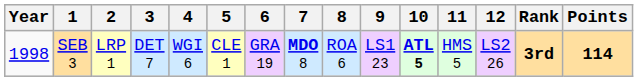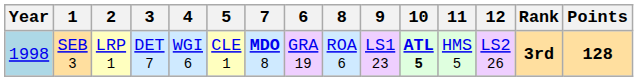 <table class="wikitable" style="text-align:center; font-size:85%">
 <tr>
 <th>Year</th>
 <th>1</th>
 <th>2</th>
 <th>3</th>
 <th>4</th>
 <th>5</th>
+<th>7</th>
 <th>6</th>
-<th>7</th>
 <th>8</th>
 <th>9</th>
 <th>10</th>
 <th>11</th>
 <th>12</th>
 <th>Rank</th>
 <th>Points</th>
 </tr>
 <tr>
-<td><a href='#'>1998</a></td>
+<td style="background: lightblue;"><a href='#'>1998</a></td>
 <td style="background:#ffdf9f;"><a href='#'>SEB</a><br><small>3</small></td>
 <td style="background:#ffffbf;"><a href='#'>LRP</a><br><small>1</small></td>
 <td style="background:#CFEAFF;"><a href='#'>DET</a><br><small>7</small></td>
 <td style="background:#CFEAFF;"><a href='#'>WGI</a><br><small>6</small></td>
 <td style="background:#ffffbf;"><a href='#'>CLE</a><br><small>1</small></td>
+<td style="background:#CFEAFF;"><strong><a href='#'>MDO</a></strong><br><small>8</small></td>
 <td style="background:#EFCFFF;"><a href='#'>GRA</a><br><small>19</small></td>
-<td style="background:#CFEAFF;"><strong><a href='#'>MDO</a></strong><br><small>8</small></td>
 <td style="background:#CFEAFF;"><a href='#'>ROA</a><br><small>6</small></td>
 <td style="background:#EFCFFF;"><a href='#'>LS1</a><br><small>23</small></td>
 <td style="background:#DFFFDF;"><strong><a href='#'>ATL</a><br><small>5</small></strong></td>
 <td style="background:#DFFFDF;"><a href='#'>HMS</a><br><small>5</small></td>
 <td style="background:#EFCFFF;"><a href='#'>LS2</a><br><small>26</small></td>
 <td style="background:#ffdf9f;"><strong>3rd</strong></td>
-<td style="background:#ffdf9f;"><strong>114</strong></td>
+<td style="background:#ffdf9f;"><strong>128</strong></td>
 </tr>
 </table>
